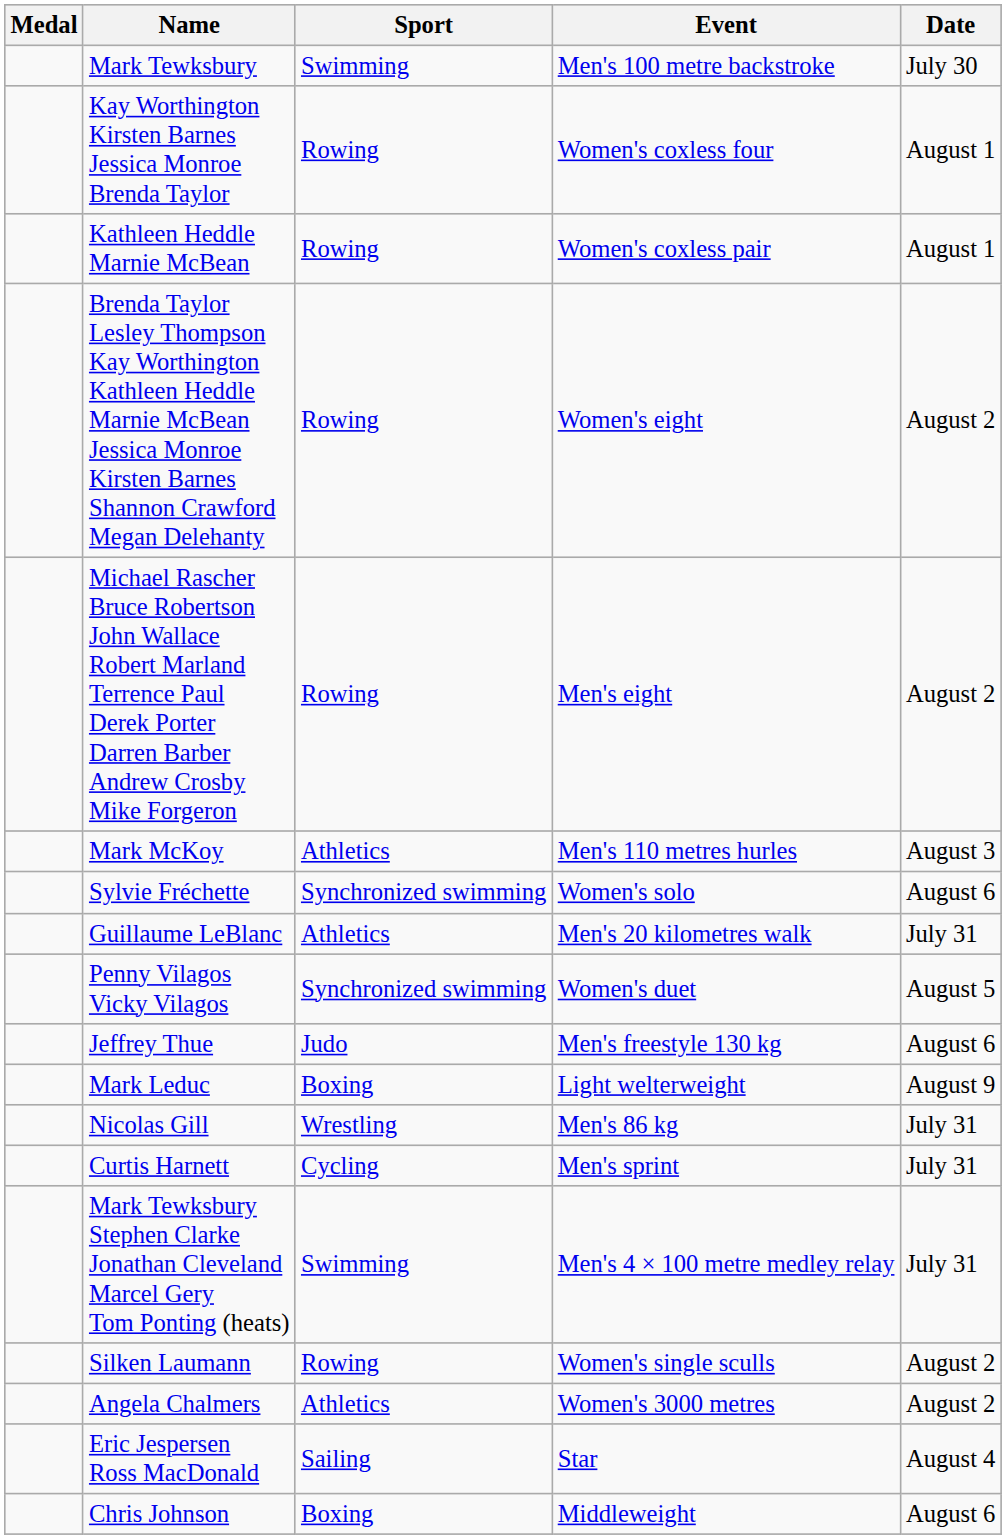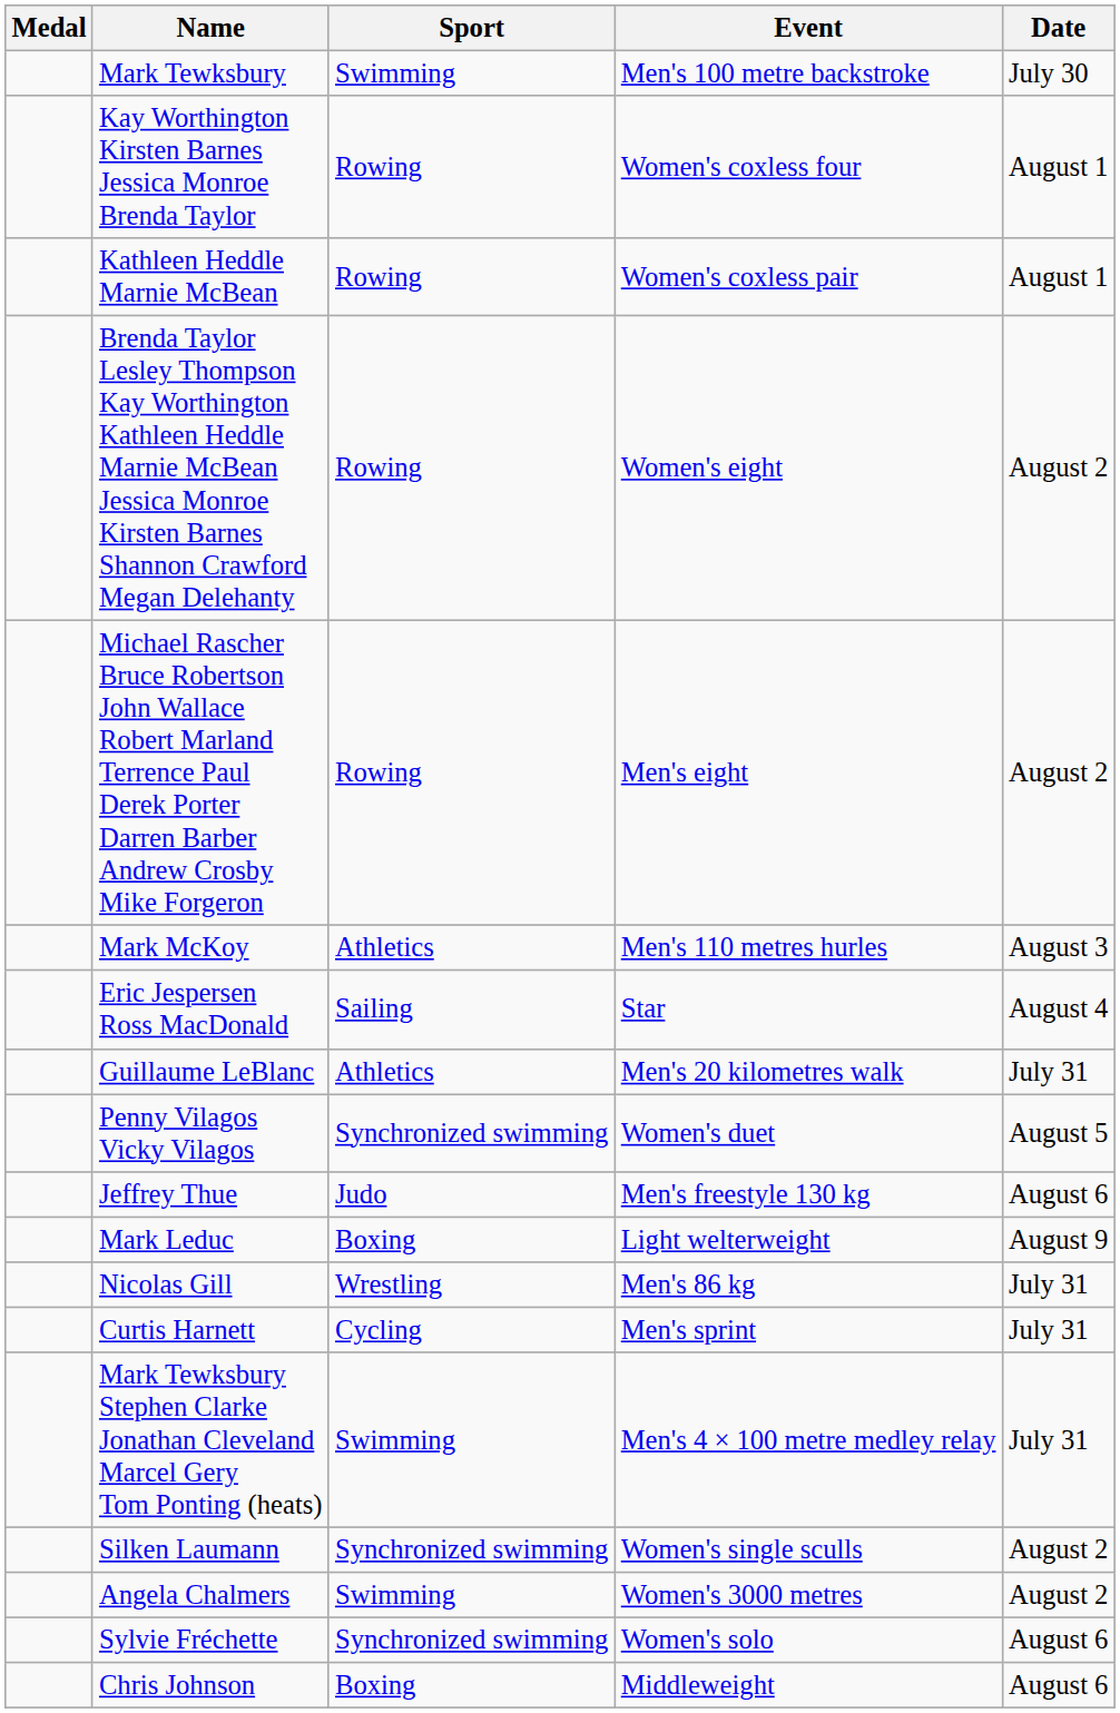 <table class="wikitable sortable" style="font-size:95%;">
 <tr>
 <th>Medal</th>
 <th>Name</th>
 <th>Sport</th>
 <th>Event</th>
 <th>Date</th>
 </tr>
 <tr>
 <td></td>
 <td><a href='#'>Mark Tewksbury</a></td>
 <td><a href='#'>Swimming</a></td>
 <td><a href='#'>Men's 100 metre backstroke</a></td>
 <td>July 30</td>
 </tr>
 <tr>
 <td></td>
 <td><a href='#'>Kay Worthington</a><br><a href='#'>Kirsten Barnes</a><br><a href='#'>Jessica Monroe</a><br><a href='#'>Brenda Taylor</a></td>
 <td><a href='#'>Rowing</a></td>
 <td><a href='#'>Women's coxless four</a></td>
 <td>August 1</td>
 </tr>
 <tr>
 <td></td>
 <td><a href='#'>Kathleen Heddle</a><br><a href='#'>Marnie McBean</a></td>
 <td><a href='#'>Rowing</a></td>
 <td><a href='#'>Women's coxless pair</a></td>
 <td>August 1</td>
 </tr>
 <tr>
 <td></td>
 <td><a href='#'>Brenda Taylor</a> <br> <a href='#'>Lesley Thompson</a> <br> <a href='#'>Kay Worthington</a> <br> <a href='#'>Kathleen Heddle</a> <br> <a href='#'>Marnie McBean</a> <br> <a href='#'>Jessica Monroe</a> <br> <a href='#'>Kirsten Barnes</a> <br> <a href='#'>Shannon Crawford</a> <br> <a href='#'>Megan Delehanty</a></td>
 <td><a href='#'>Rowing</a></td>
 <td><a href='#'>Women's eight</a></td>
 <td>August 2</td>
 </tr>
 <tr>
 <td></td>
 <td><a href='#'>Michael Rascher</a><br><a href='#'>Bruce Robertson</a><br><a href='#'>John Wallace</a><br><a href='#'>Robert Marland</a><br><a href='#'>Terrence Paul</a><br><a href='#'>Derek Porter</a><br><a href='#'>Darren Barber</a><br><a href='#'>Andrew Crosby</a><br><a href='#'>Mike Forgeron</a></td>
 <td><a href='#'>Rowing</a></td>
 <td><a href='#'>Men's eight</a></td>
 <td>August 2</td>
 </tr>
 <tr>
 <td></td>
 <td><a href='#'>Mark McKoy</a></td>
 <td><a href='#'>Athletics</a></td>
 <td><a href='#'>Men's 110 metres hurles</a></td>
 <td>August 3</td>
 </tr>
 <tr>
 <td></td>
-<td><a href='#'>Sylvie Fréchette</a></td>
-<td><a href='#'>Synchronized swimming</a></td>
-<td><a href='#'>Women's solo</a></td>
-<td>August 6</td>
+<td><a href='#'>Eric Jespersen</a> <br> <a href='#'>Ross MacDonald</a></td>
+<td><a href='#'>Sailing</a></td>
+<td><a href='#'>Star</a></td>
+<td>August 4</td>
 </tr>
 <tr>
 <td></td>
 <td><a href='#'>Guillaume LeBlanc</a></td>
 <td><a href='#'>Athletics</a></td>
 <td><a href='#'>Men's 20 kilometres walk</a></td>
 <td>July 31</td>
 </tr>
 <tr>
 <td></td>
 <td><a href='#'>Penny Vilagos</a> <br> <a href='#'>Vicky Vilagos</a></td>
 <td><a href='#'>Synchronized swimming</a></td>
 <td><a href='#'>Women's duet</a></td>
 <td>August 5</td>
 </tr>
 <tr>
 <td></td>
 <td><a href='#'>Jeffrey Thue</a></td>
 <td><a href='#'>Judo</a></td>
 <td><a href='#'>Men's freestyle 130 kg</a></td>
 <td>August 6</td>
 </tr>
 <tr>
 <td></td>
 <td><a href='#'>Mark Leduc</a></td>
 <td><a href='#'>Boxing</a></td>
 <td><a href='#'>Light welterweight</a></td>
 <td>August 9</td>
 </tr>
 <tr>
 <td></td>
 <td><a href='#'>Nicolas Gill</a></td>
 <td><a href='#'>Wrestling</a></td>
 <td><a href='#'>Men's 86 kg</a></td>
 <td>July 31</td>
 </tr>
 <tr>
 <td></td>
 <td><a href='#'>Curtis Harnett</a></td>
 <td><a href='#'>Cycling</a></td>
 <td><a href='#'>Men's sprint</a></td>
 <td>July 31</td>
 </tr>
 <tr>
 <td></td>
 <td><a href='#'>Mark Tewksbury</a> <br> <a href='#'>Stephen Clarke</a> <br> <a href='#'>Jonathan Cleveland</a> <br> <a href='#'>Marcel Gery</a> <br> <a href='#'>Tom Ponting</a> (heats)</td>
 <td><a href='#'>Swimming</a></td>
 <td><a href='#'>Men's 4 × 100 metre medley relay</a></td>
 <td>July 31</td>
 </tr>
 <tr>
 <td></td>
 <td><a href='#'>Silken Laumann</a></td>
-<td><a href='#'>Rowing</a></td>
+<td><a href='#'>Synchronized swimming</a></td>
 <td><a href='#'>Women's single sculls</a></td>
 <td>August 2</td>
 </tr>
 <tr>
 <td></td>
 <td><a href='#'>Angela Chalmers</a></td>
-<td><a href='#'>Athletics</a></td>
+<td><a href='#'>Swimming</a></td>
 <td><a href='#'>Women's 3000 metres</a></td>
 <td>August 2</td>
 </tr>
 <tr>
 <td></td>
-<td><a href='#'>Eric Jespersen</a> <br> <a href='#'>Ross MacDonald</a></td>
-<td><a href='#'>Sailing</a></td>
-<td><a href='#'>Star</a></td>
-<td>August 4</td>
+<td><a href='#'>Sylvie Fréchette</a></td>
+<td><a href='#'>Synchronized swimming</a></td>
+<td><a href='#'>Women's solo</a></td>
+<td>August 6</td>
 </tr>
 <tr>
 <td></td>
 <td><a href='#'>Chris Johnson</a></td>
 <td><a href='#'>Boxing</a></td>
 <td><a href='#'>Middleweight</a></td>
 <td>August 6</td>
 </tr>
 </table>
